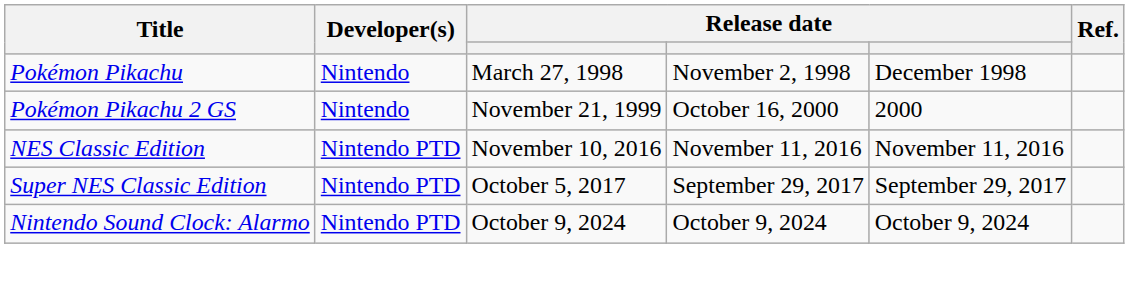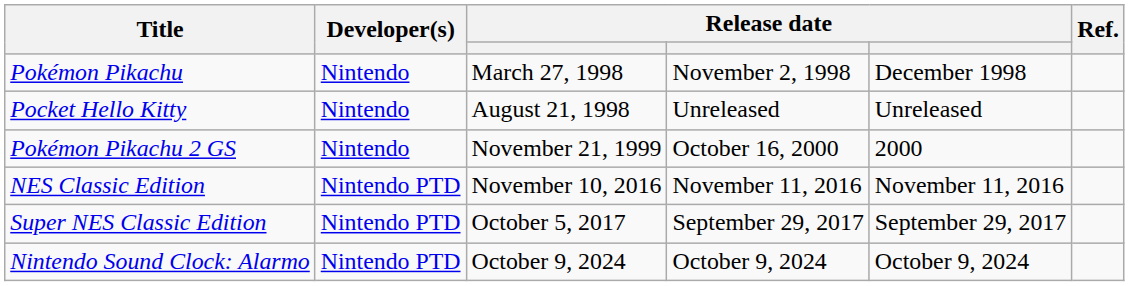 <table class="wikitable plainrowheaders sortable">
 <tr>
 <th rowspan="2">Title</th>
 <th rowspan="2" class="unsortable">Developer(s)</th>
 <th colspan="3">Release date</th>
 <th rowspan="2" class="unsortable">Ref.</th>
 </tr>
 <tr>
 <th data-sort-type="date"></th>
 <th data-sort-type="date"></th>
 <th data-sort-type="date"></th>
 </tr>
 <tr>
 <td><em><a href='#'>Pokémon Pikachu</a></em></td>
 <td><a href='#'>Nintendo</a></td>
 <td>March 27, 1998</td>
 <td>November 2, 1998</td>
 <td>December 1998</td>
+<td></td>
+</tr>
+<tr>
+<td><em><a href='#'>Pocket Hello Kitty</a></em></td>
+<td><a href='#'>Nintendo</a></td>
+<td>August 21, 1998</td>
+<td>Unreleased</td>
+<td>Unreleased</td>
 <td></td>
 </tr>
 <tr>
 <td><em><a href='#'>Pokémon Pikachu 2 GS</a></em></td>
 <td><a href='#'>Nintendo</a></td>
 <td>November 21, 1999</td>
 <td>October 16, 2000</td>
 <td>2000</td>
 <td></td>
 </tr>
 <tr>
 <td><em><a href='#'>NES Classic Edition</a></em></td>
 <td><a href='#'>Nintendo PTD</a></td>
 <td>November 10, 2016</td>
 <td>November 11, 2016</td>
 <td>November 11, 2016</td>
 <td></td>
 </tr>
 <tr>
 <td><em><a href='#'>Super NES Classic Edition</a></em></td>
 <td><a href='#'>Nintendo PTD</a></td>
 <td>October 5, 2017</td>
 <td>September 29, 2017</td>
 <td>September 29, 2017</td>
 <td></td>
 </tr>
 <tr>
 <td><em><a href='#'>Nintendo Sound Clock: Alarmo</a></em></td>
 <td><a href='#'>Nintendo PTD</a></td>
 <td>October 9, 2024</td>
 <td>October 9, 2024</td>
 <td>October 9, 2024</td>
 <td></td>
 </tr>
 </table>
